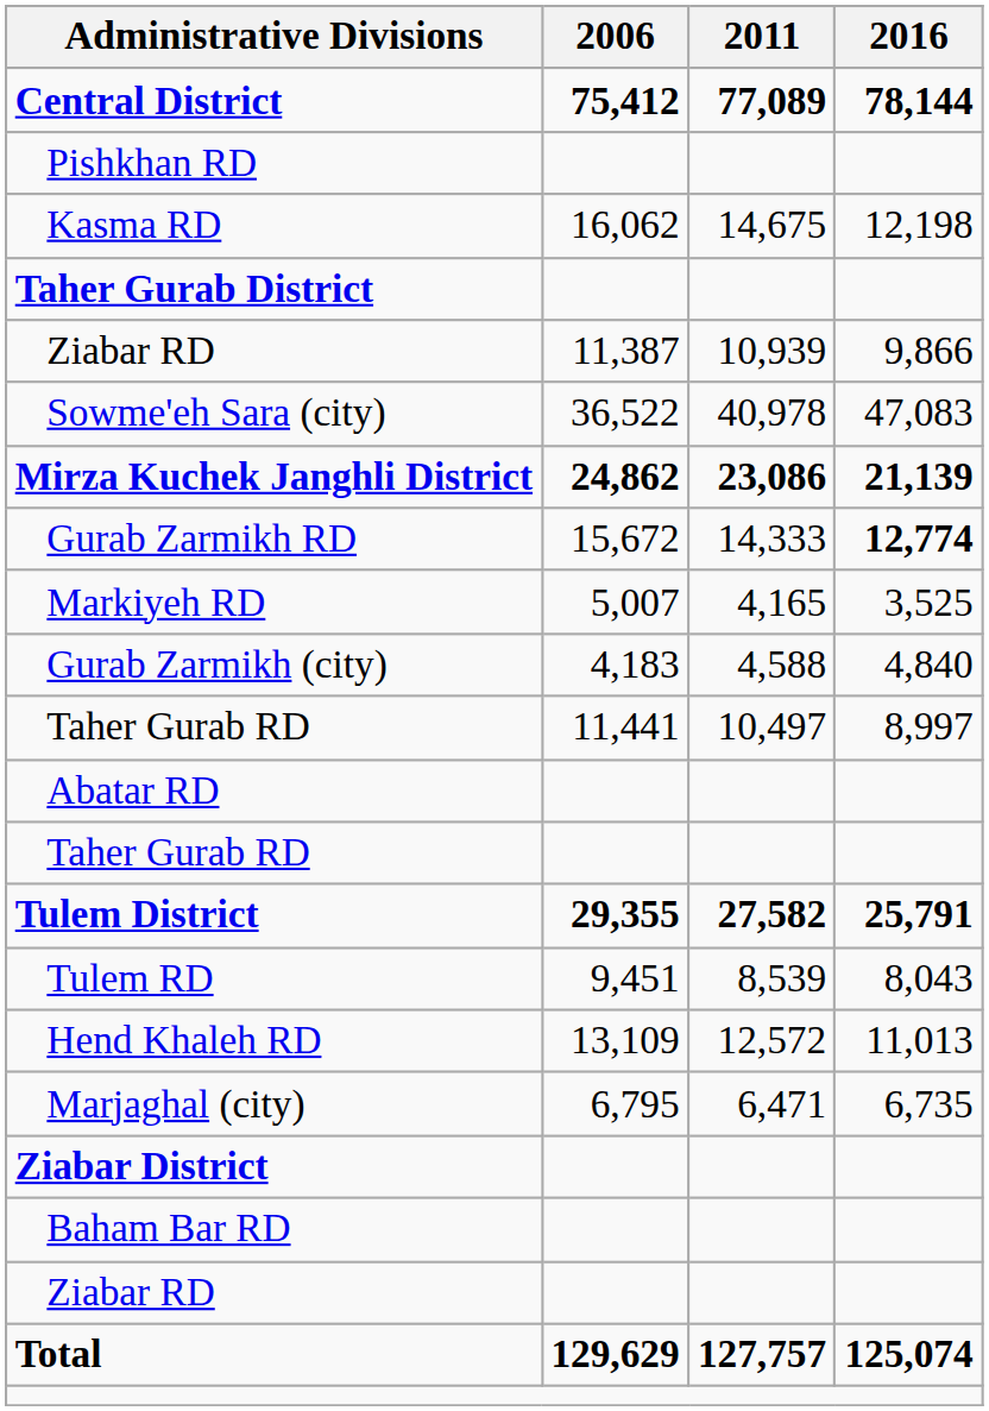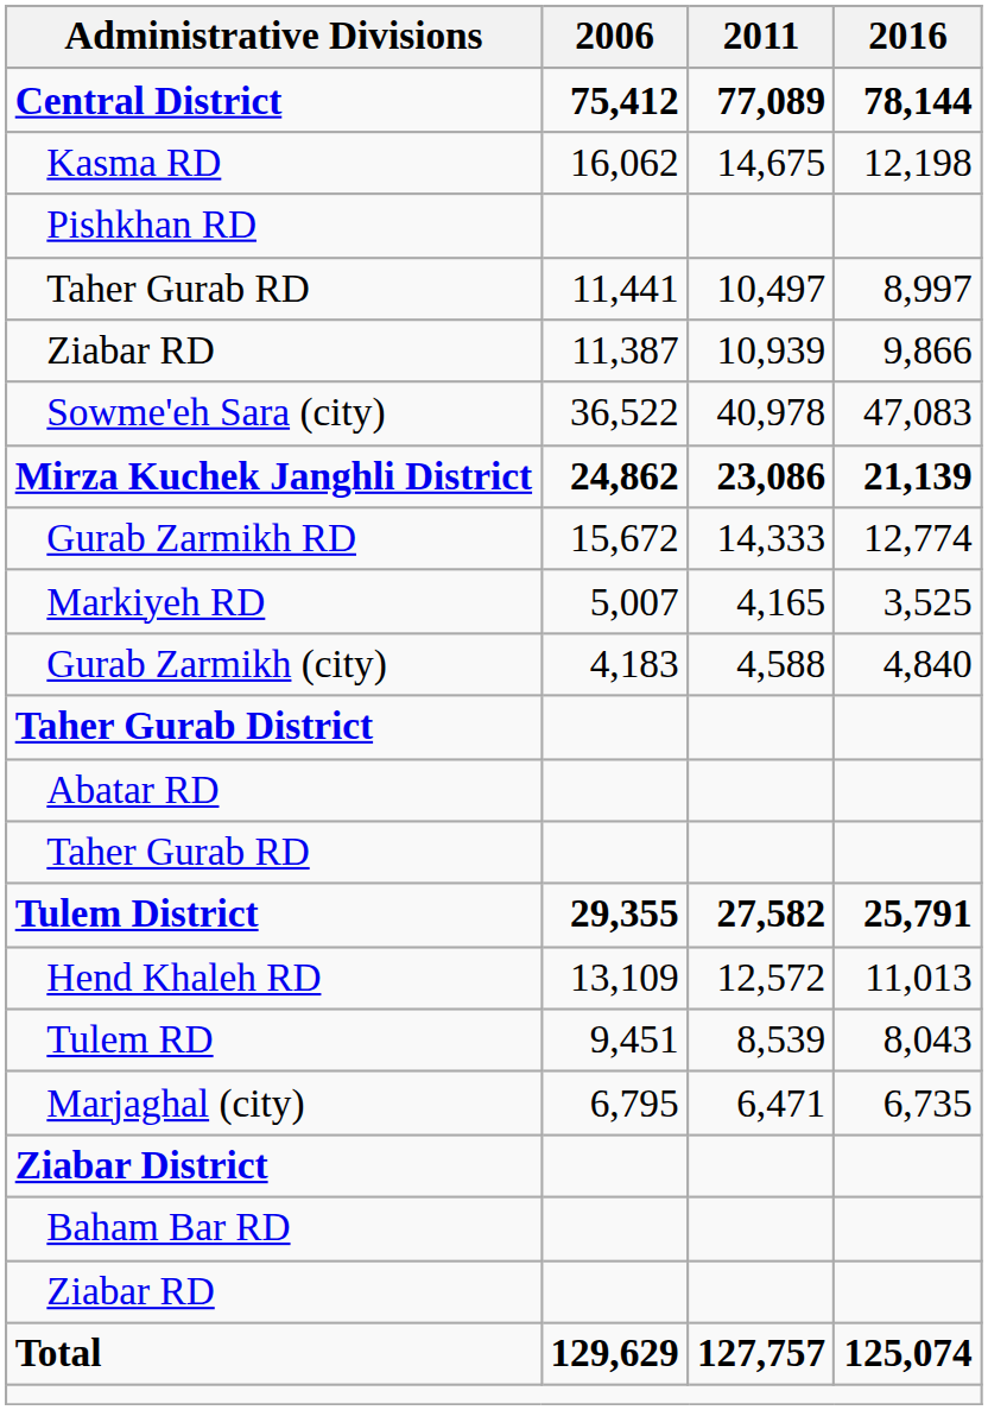 <table class="wikitable">
 <tr>
 <th>Administrative Divisions</th>
 <th>2006</th>
 <th>2011</th>
 <th>2016</th>
 </tr>
 <tr>
 <td><strong><a href='#'>Central District</a></strong></td>
 <td style="text-align: right;"><strong>75,412</strong></td>
 <td style="text-align: right;"><strong>77,089</strong></td>
 <td style="text-align: right;"><strong>78,144</strong></td>
 </tr>
 <tr>
+<td style="padding-left: 1em;"><a href='#'>Kasma RD</a></td>
+<td style="text-align: right;">16,062</td>
+<td style="text-align: right;">14,675</td>
+<td style="text-align: right;">12,198</td>
+</tr>
+<tr>
 <td style="padding-left: 1em;"><a href='#'>Pishkhan RD</a></td>
 <td style="text-align: right;"></td>
 <td style="text-align: right;"></td>
 <td style="text-align: right;"></td>
 </tr>
 <tr>
-<td style="padding-left: 1em;"><a href='#'>Kasma RD</a></td>
-<td style="text-align: right;">16,062</td>
-<td style="text-align: right;">14,675</td>
-<td style="text-align: right;">12,198</td>
-</tr>
-<tr>
-<td><strong><a href='#'>Taher Gurab District</a></strong></td>
-<td style="text-align: right;"></td>
-<td style="text-align: right;"></td>
-<td style="text-align: right;"></td>
+<td style="padding-left: 1em;">Taher Gurab RD</td>
+<td style="text-align: right;">11,441</td>
+<td style="text-align: right;">10,497</td>
+<td style="text-align: right;">8,997</td>
 </tr>
 <tr>
 <td style="padding-left: 1em;">Ziabar RD</td>
 <td style="text-align: right;">11,387</td>
 <td style="text-align: right;">10,939</td>
 <td style="text-align: right;">9,866</td>
 </tr>
 <tr>
 <td style="padding-left: 1em;"><a href='#'>Sowme'eh Sara</a> (city)</td>
 <td style="text-align: right;">36,522</td>
 <td style="text-align: right;">40,978</td>
 <td style="text-align: right;">47,083</td>
 </tr>
 <tr>
 <td><strong><a href='#'>Mirza Kuchek Janghli District</a></strong></td>
 <td style="text-align: right;"><strong>24,862</strong></td>
 <td style="text-align: right;"><strong>23,086</strong></td>
 <td style="text-align: right;"><strong>21,139</strong></td>
 </tr>
 <tr>
 <td style="padding-left: 1em;"><a href='#'>Gurab Zarmikh RD</a></td>
 <td style="text-align: right;">15,672</td>
 <td style="text-align: right;">14,333</td>
-<td style="text-align: right;"><strong>12,774</strong></td>
+<td style="text-align: right;">12,774</td>
 </tr>
 <tr>
 <td style="padding-left: 1em;"><a href='#'>Markiyeh RD</a></td>
 <td style="text-align: right;">5,007</td>
 <td style="text-align: right;">4,165</td>
 <td style="text-align: right;">3,525</td>
 </tr>
 <tr>
 <td style="padding-left: 1em;"><a href='#'>Gurab Zarmikh</a> (city)</td>
 <td style="text-align: right;">4,183</td>
 <td style="text-align: right;">4,588</td>
 <td style="text-align: right;">4,840</td>
 </tr>
 <tr>
-<td style="padding-left: 1em;">Taher Gurab RD</td>
-<td style="text-align: right;">11,441</td>
-<td style="text-align: right;">10,497</td>
-<td style="text-align: right;">8,997</td>
+<td><strong><a href='#'>Taher Gurab District</a></strong></td>
+<td style="text-align: right;"></td>
+<td style="text-align: right;"></td>
+<td style="text-align: right;"></td>
 </tr>
 <tr>
 <td style="padding-left: 1em;"><a href='#'>Abatar RD</a></td>
 <td style="text-align: right;"></td>
 <td style="text-align: right;"></td>
 <td style="text-align: right;"></td>
 </tr>
 <tr>
 <td style="padding-left: 1em;"><a href='#'>Taher Gurab RD</a></td>
 <td style="text-align: right;"></td>
 <td style="text-align: right;"></td>
 <td style="text-align: right;"></td>
 </tr>
 <tr>
 <td><strong><a href='#'>Tulem District</a></strong></td>
 <td style="text-align: right;"><strong>29,355</strong></td>
 <td style="text-align: right;"><strong>27,582</strong></td>
 <td style="text-align: right;"><strong>25,791</strong></td>
 </tr>
 <tr>
+<td style="padding-left: 1em;"><a href='#'>Hend Khaleh RD</a></td>
+<td style="text-align: right;">13,109</td>
+<td style="text-align: right;">12,572</td>
+<td style="text-align: right;">11,013</td>
+</tr>
+<tr>
 <td style="padding-left: 1em;"><a href='#'>Tulem RD</a></td>
 <td style="text-align: right;">9,451</td>
 <td style="text-align: right;">8,539</td>
 <td style="text-align: right;">8,043</td>
-</tr>
-<tr>
-<td style="padding-left: 1em;"><a href='#'>Hend Khaleh RD</a></td>
-<td style="text-align: right;">13,109</td>
-<td style="text-align: right;">12,572</td>
-<td style="text-align: right;">11,013</td>
 </tr>
 <tr>
 <td style="padding-left: 1em;"><a href='#'>Marjaghal</a> (city)</td>
 <td style="text-align: right;">6,795</td>
 <td style="text-align: right;">6,471</td>
 <td style="text-align: right;">6,735</td>
 </tr>
 <tr>
 <td><strong><a href='#'>Ziabar District</a></strong></td>
 <td style="text-align: right;"></td>
 <td style="text-align: right;"></td>
 <td style="text-align: right;"></td>
 </tr>
 <tr>
 <td style="padding-left: 1em;"><a href='#'>Baham Bar RD</a></td>
 <td style="text-align: right;"></td>
 <td style="text-align: right;"></td>
 <td style="text-align: right;"></td>
 </tr>
 <tr>
 <td style="padding-left: 1em;"><a href='#'>Ziabar RD</a></td>
 <td style="text-align: right;"></td>
 <td style="text-align: right;"></td>
 <td style="text-align: right;"></td>
 </tr>
 <tr>
 <td><strong>Total</strong></td>
 <td style="text-align: right;"><strong>129,629</strong></td>
 <td style="text-align: right;"><strong>127,757</strong></td>
 <td style="text-align: right;"><strong>125,074</strong></td>
 </tr>
 <tr>
 <td colspan=4></td>
 </tr>
 </table>
